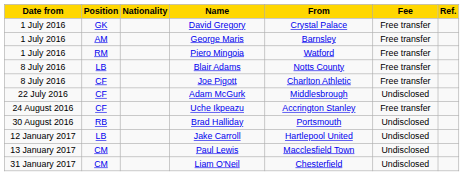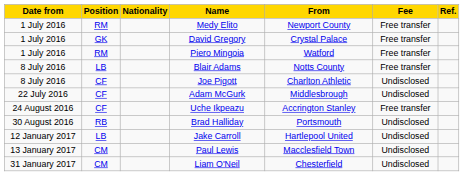 <table class="wikitable"  style="text-align:center; font-size:90%; ">
 <tr>
 <th style="background:#FFD700; color:black; width:120px;">Date from</th>
 <th style="background:#FFD700; color:black; width:50px;">Position</th>
 <th style="background:#FFD700; color:black; width:50px;">Nationality</th>
 <th style="background:#FFD700; color:black; width:150px;">Name</th>
 <th style="background:#FFD700; color:black; width:170px;">From</th>
 <th style="background:#FFD700; color:black; width:100px;">Fee</th>
 <th style="background:#FFD700; color:black; width:25px;">Ref.</th>
 </tr>
 <tr>
 <td>1 July 2016</td>
-<td><a href='#'>GK</a></td>
+<td><a href='#'>RM</a></td>
 <td></td>
-<td><a href='#'>David Gregory</a></td>
-<td><a href='#'>Crystal Palace</a></td>
+<td><a href='#'>Medy Elito</a></td>
+<td><a href='#'>Newport County</a></td>
 <td>Free transfer</td>
 <td></td>
 </tr>
 <tr>
 <td>1 July 2016</td>
-<td><a href='#'>AM</a></td>
+<td><a href='#'>GK</a></td>
 <td></td>
-<td><a href='#'>George Maris</a></td>
-<td><a href='#'>Barnsley</a></td>
+<td><a href='#'>David Gregory</a></td>
+<td><a href='#'>Crystal Palace</a></td>
 <td>Free transfer</td>
 <td></td>
 </tr>
 <tr>
 <td>1 July 2016</td>
 <td><a href='#'>RM</a></td>
 <td></td>
 <td><a href='#'>Piero Mingoia</a></td>
 <td><a href='#'>Watford</a></td>
 <td>Free transfer</td>
 <td></td>
 </tr>
 <tr>
 <td>8 July 2016</td>
 <td><a href='#'>LB</a></td>
 <td></td>
 <td><a href='#'>Blair Adams</a></td>
 <td><a href='#'>Notts County</a></td>
 <td>Free transfer</td>
 <td></td>
 </tr>
 <tr>
 <td>8 July 2016</td>
 <td><a href='#'>CF</a></td>
 <td></td>
 <td><a href='#'>Joe Pigott</a></td>
 <td><a href='#'>Charlton Athletic</a></td>
-<td>Free transfer</td>
+<td>Undisclosed</td>
 <td></td>
 </tr>
 <tr>
 <td>22 July 2016</td>
 <td><a href='#'>CF</a></td>
 <td></td>
 <td><a href='#'>Adam McGurk</a></td>
 <td><a href='#'>Middlesbrough</a></td>
 <td>Undisclosed</td>
 <td></td>
 </tr>
 <tr>
 <td>24 August 2016</td>
 <td><a href='#'>CF</a></td>
 <td></td>
 <td><a href='#'>Uche Ikpeazu</a></td>
 <td><a href='#'>Accrington Stanley</a></td>
 <td>Free transfer</td>
 <td></td>
 </tr>
 <tr>
 <td>30 August 2016</td>
 <td><a href='#'>RB</a></td>
 <td></td>
 <td><a href='#'>Brad Halliday</a></td>
 <td><a href='#'>Portsmouth</a></td>
 <td>Undisclosed</td>
 <td></td>
 </tr>
 <tr>
 <td>12 January 2017</td>
 <td><a href='#'>LB</a></td>
 <td></td>
 <td><a href='#'>Jake Carroll</a></td>
 <td><a href='#'>Hartlepool United</a></td>
 <td>Undisclosed</td>
 <td></td>
 </tr>
 <tr>
 <td>13 January 2017</td>
 <td><a href='#'>CM</a></td>
 <td></td>
 <td><a href='#'>Paul Lewis</a></td>
 <td><a href='#'>Macclesfield Town</a></td>
 <td>Undisclosed</td>
 <td></td>
 </tr>
 <tr>
 <td>31 January 2017</td>
 <td><a href='#'>CM</a></td>
 <td></td>
 <td><a href='#'>Liam O'Neil</a></td>
 <td><a href='#'>Chesterfield</a></td>
 <td>Undisclosed</td>
 <td></td>
 </tr>
 </table>
